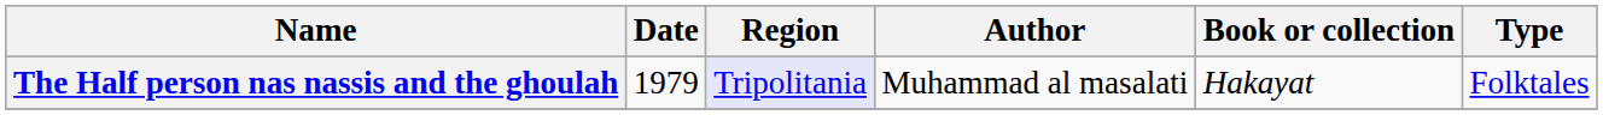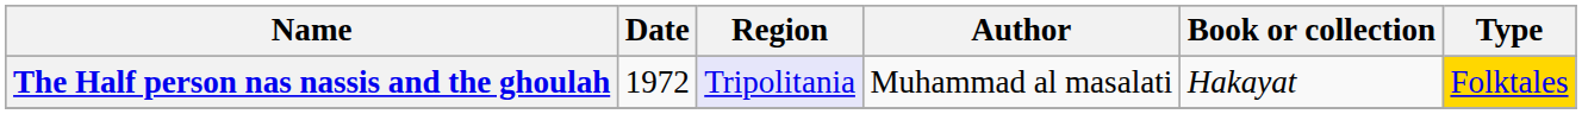 <table class="wikitable sortable">
 <tr>
 <th scope="col">Name</th>
 <th scope="col">Date</th>
 <th scope="col">Region</th>
 <th scope="col">Author</th>
 <th scope="col">Book or collection</th>
 <th scope="col">Type</th>
 </tr>
 <tr>
 <th><a href='#'>The Half person nas nassis and the ghoulah</a></th>
-<td>1979</td>
+<td>1972</td>
 <td style="background: lavender;"><a href='#'>Tripolitania</a></td>
 <td>Muhammad al masalati</td>
 <td><em>Hakayat</em></td>
-<td><a href='#'>Folktales</a></td>
+<td style="background: gold;"><a href='#'>Folktales</a></td>
 </tr>
 <tr>
 </tr>
 </table>
